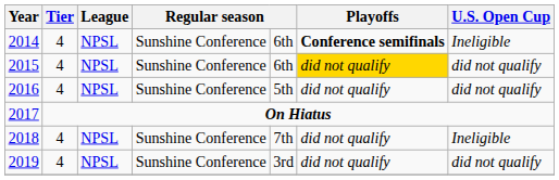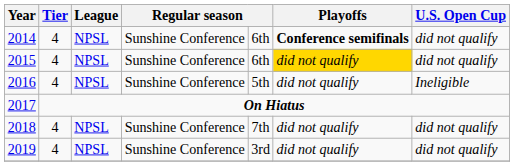 <table class="wikitable">
 <tr>
 <th>Year</th>
 <th><a href='#'>Tier</a></th>
 <th>League</th>
 <th colspan=2>Regular season</th>
 <th>Playoffs</th>
 <th><a href='#'>U.S. Open Cup</a></th>
 </tr>
 <tr>
 <td><a href='#'>2014</a></td>
 <td align=center>4</td>
 <td><a href='#'>NPSL</a></td>
 <td>Sunshine Conference</td>
 <td align=center>6th</td>
 <td><strong>Conference semifinals</strong></td>
-<td><em>Ineligible</em></td>
+<td><em>did not qualify</em></td>
 </tr>
 <tr>
 <td><a href='#'>2015</a></td>
 <td align=center>4</td>
 <td><a href='#'>NPSL</a></td>
 <td>Sunshine Conference</td>
 <td align=center>6th</td>
 <td style="background: gold;"><em>did not qualify</em></td>
 <td><em>did not qualify</em></td>
 </tr>
 <tr>
 <td><a href='#'>2016</a></td>
 <td align=center>4</td>
 <td><a href='#'>NPSL</a></td>
 <td>Sunshine Conference</td>
 <td align=center>5th</td>
 <td><em>did not qualify</em></td>
-<td><em>did not qualify</em></td>
+<td><em>Ineligible</em></td>
 </tr>
 <tr>
 <td><a href='#'>2017</a></td>
 <td rowspan=1 colspan=6 align=center><strong><em>On Hiatus</em></strong></td>
 </tr>
 <tr>
 <td><a href='#'>2018</a></td>
 <td align=center>4</td>
 <td><a href='#'>NPSL</a></td>
 <td>Sunshine Conference</td>
 <td align=center>7th</td>
 <td><em>did not qualify</em></td>
-<td><em>Ineligible</em></td>
+<td><em>did not qualify</em></td>
 </tr>
 <tr>
 <td><a href='#'>2019</a></td>
 <td align=center>4</td>
 <td><a href='#'>NPSL</a></td>
 <td>Sunshine Conference</td>
 <td align=center>3rd</td>
 <td><em>did not qualify</em></td>
 <td><em>did not qualify</em></td>
 </tr>
 <tr>
 </tr>
 </table>
